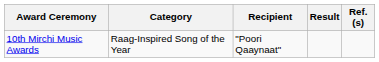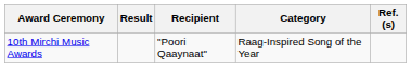 <table class="wikitable">
 <tr>
 <th>Award Ceremony</th>
+<th>Result</th>
+<th>Recipient</th>
 <th>Category</th>
-<th>Recipient</th>
-<th>Result</th>
 <th>Ref.(s)</th>
 </tr>
 <tr>
 <td><a href='#'>10th Mirchi Music Awards</a></td>
+<td></td>
+<td>"Poori Qaaynaat"</td>
 <td>Raag-Inspired Song of the Year</td>
-<td>"Poori Qaaynaat"</td>
-<td></td>
 <td></td>
 </tr>
 </table>
